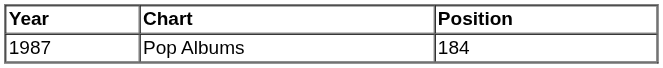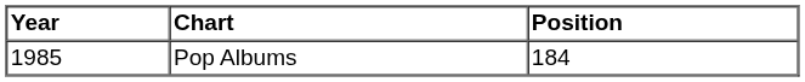 <table border=1 cellspacing=0 cellpadding=2 width="550px">
 <tr>
 <th align="left">Year</th>
 <th align="left">Chart</th>
 <th align="left">Position</th>
 </tr>
 <tr>
-<td align="left">1987</td>
+<td align="left">1985</td>
 <td align="left">Pop Albums</td>
 <td align="left">184</td>
 </tr>
 <tr>
 </tr>
 </table>
